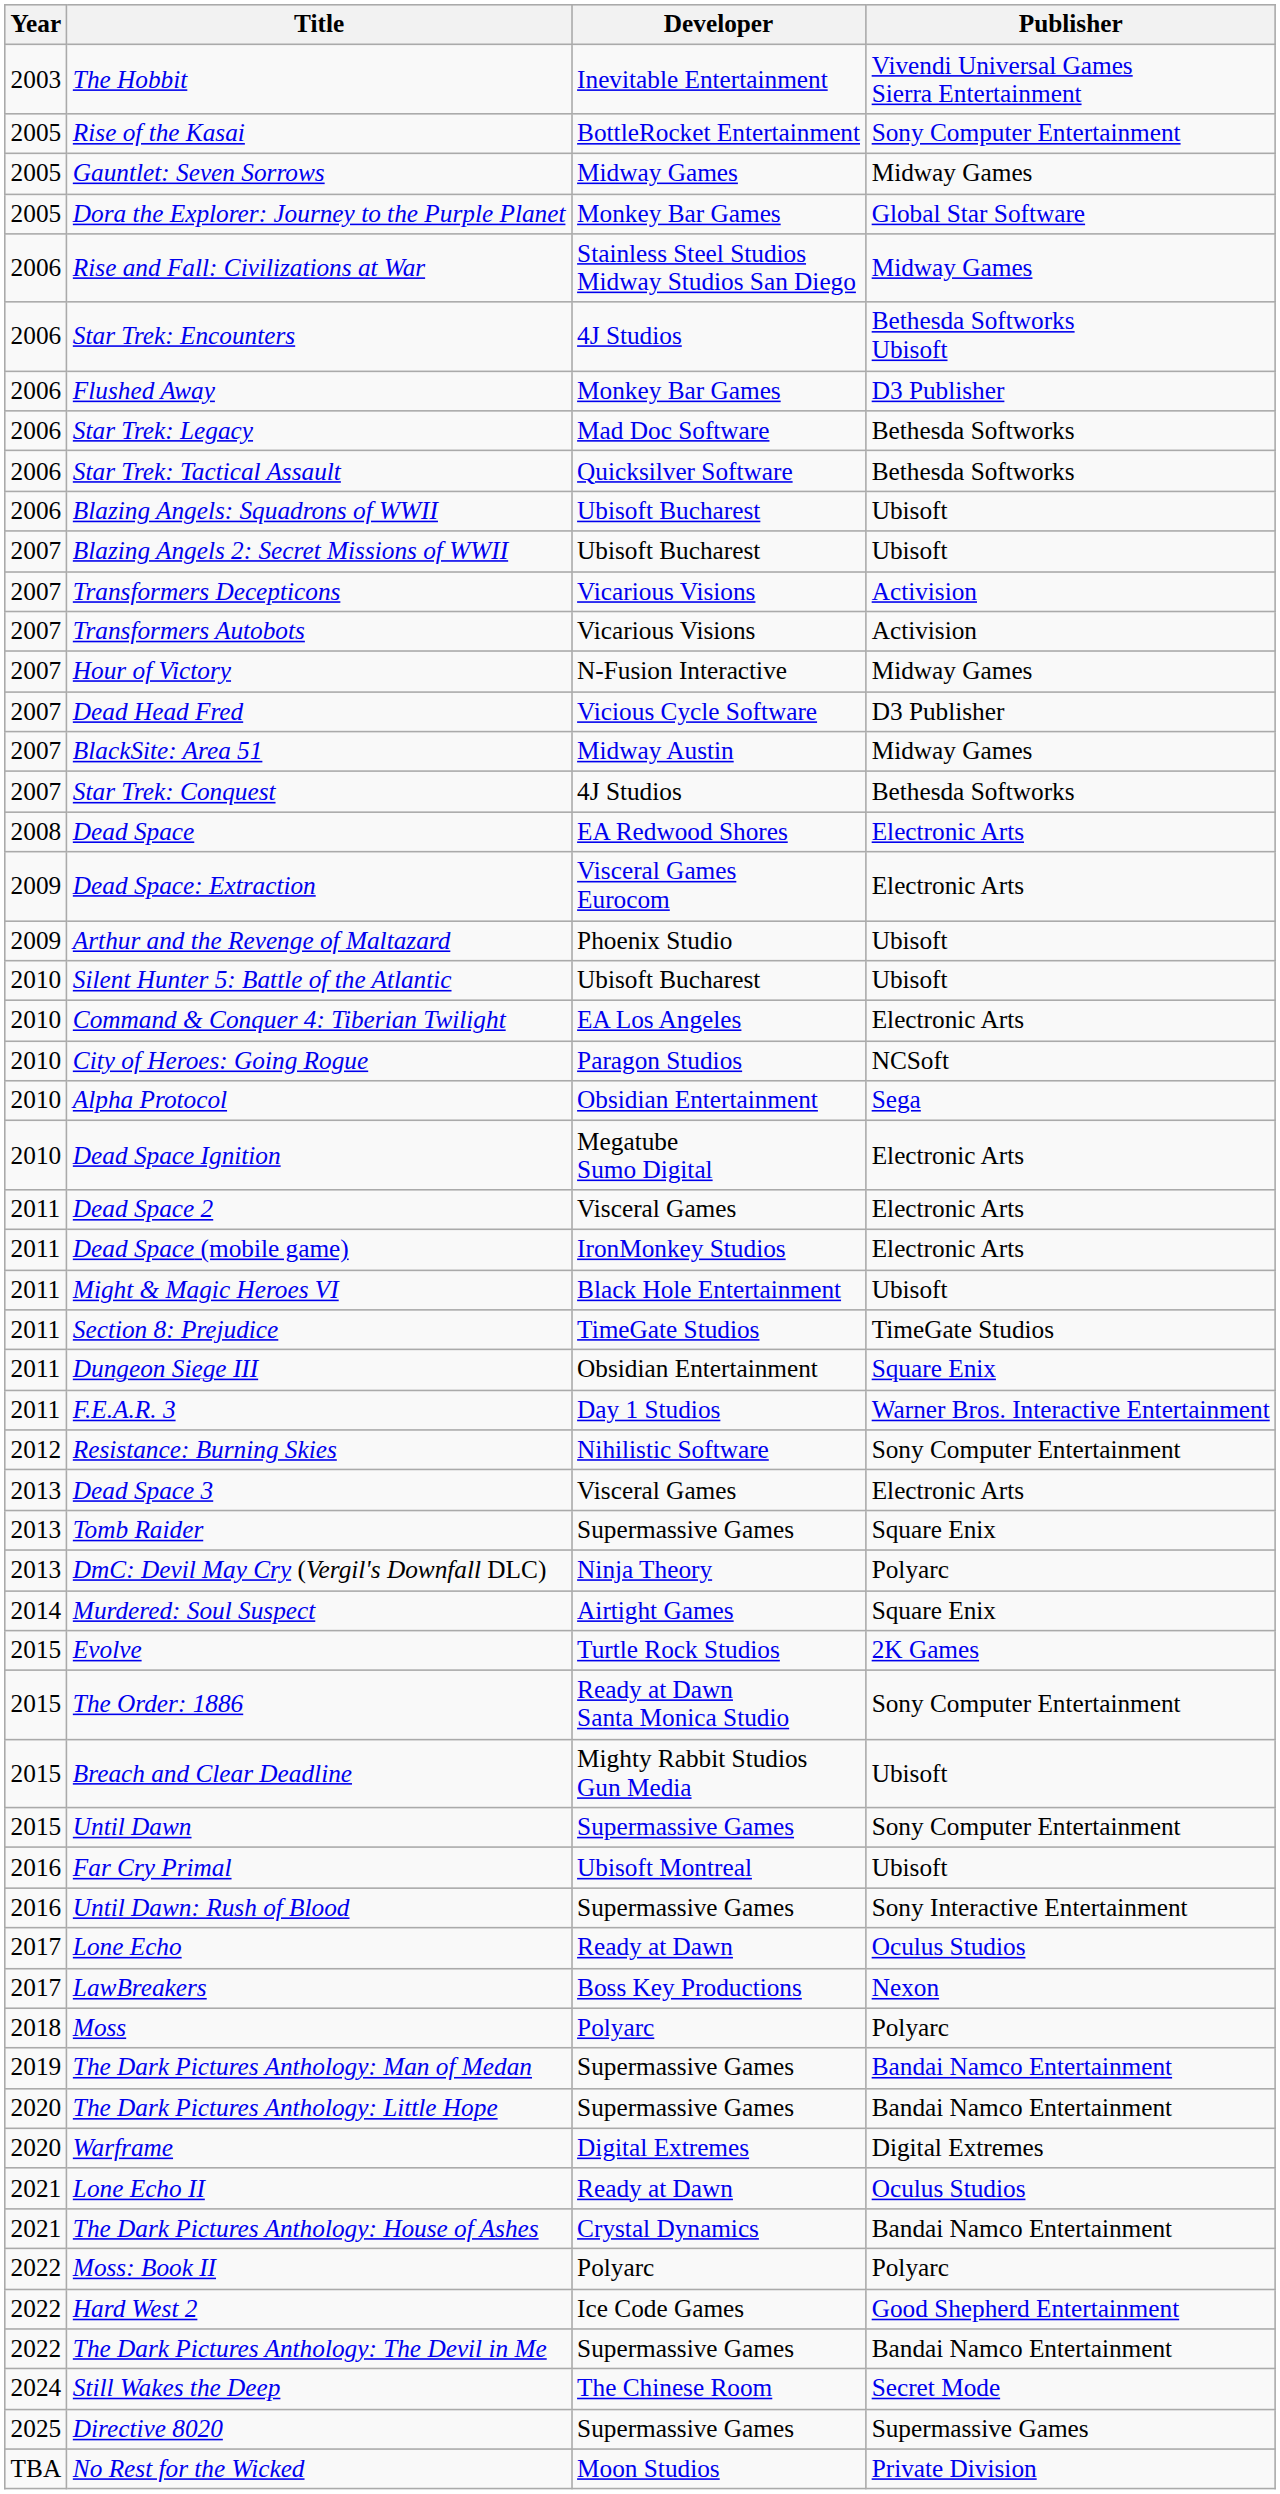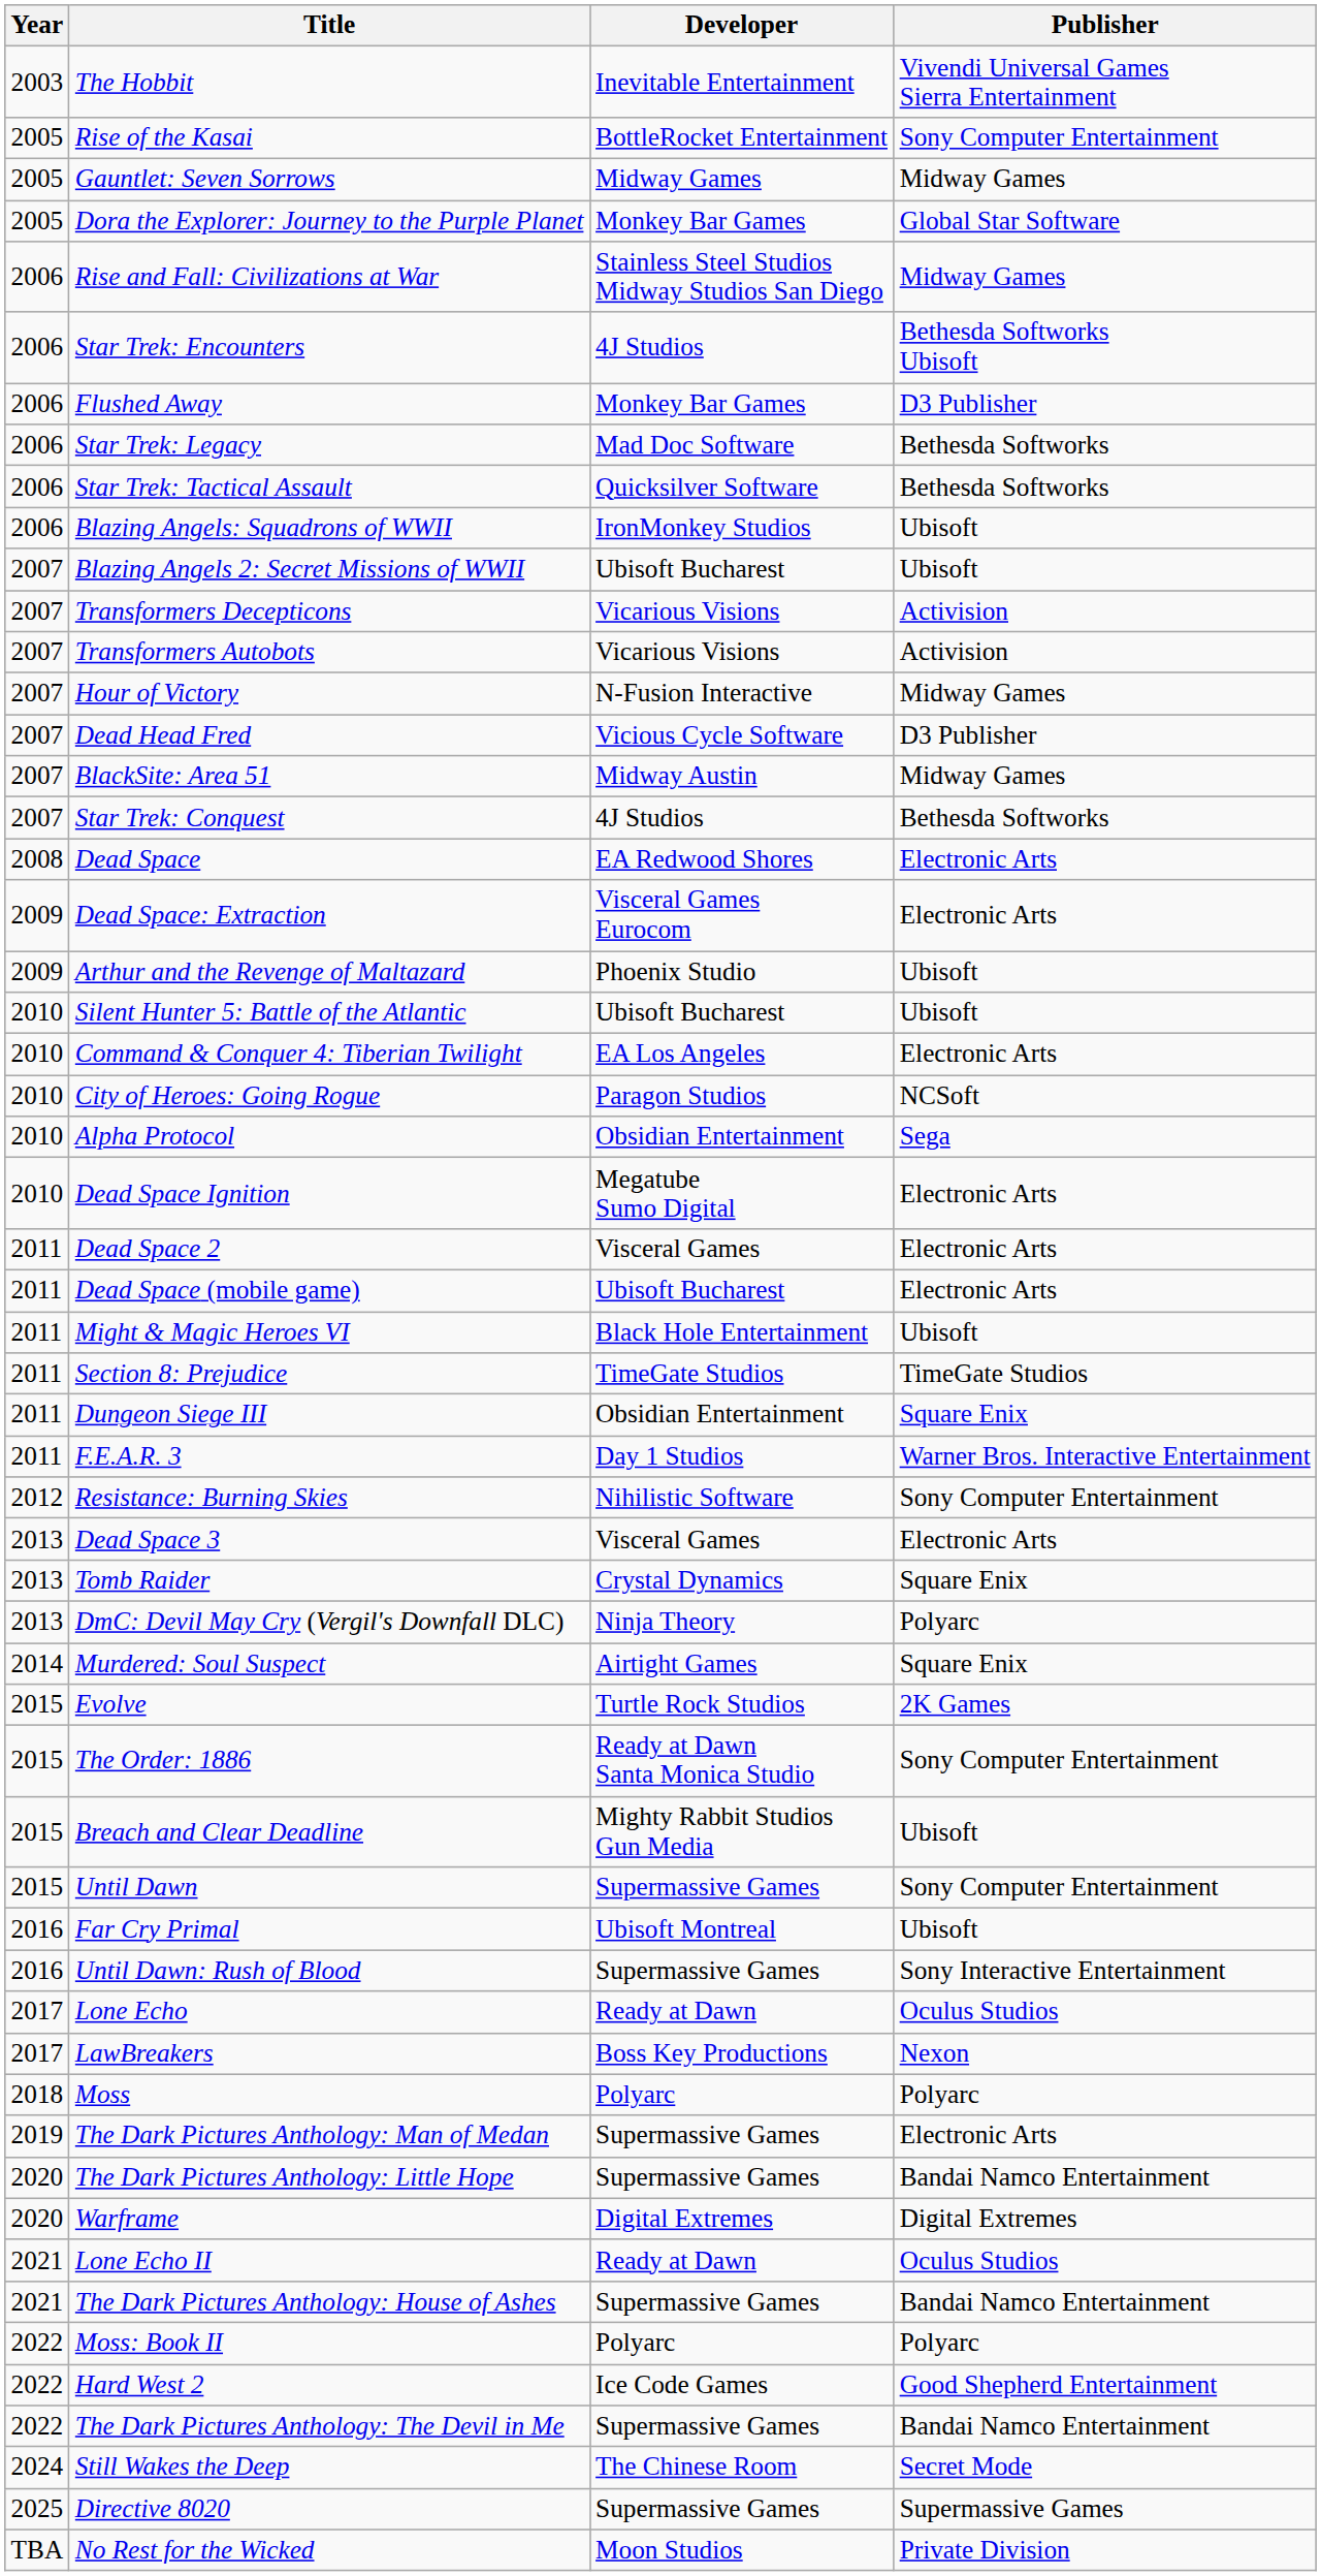 <table class="wikitable plainrowheaders">
 <tr>
 <th>Year</th>
 <th>Title</th>
 <th>Developer</th>
 <th>Publisher</th>
 </tr>
 <tr>
 <td>2003</td>
 <td><em><a href='#'>The Hobbit</a></em></td>
 <td><a href='#'>Inevitable Entertainment</a></td>
 <td><a href='#'>Vivendi Universal Games</a><br><a href='#'>Sierra Entertainment</a></td>
 </tr>
 <tr>
 <td>2005</td>
 <td><em><a href='#'>Rise of the Kasai</a></em></td>
 <td><a href='#'>BottleRocket Entertainment</a></td>
 <td><a href='#'>Sony Computer Entertainment</a></td>
 </tr>
 <tr>
 <td>2005</td>
 <td><em><a href='#'>Gauntlet: Seven Sorrows</a></em></td>
 <td><a href='#'>Midway Games</a></td>
 <td>Midway Games</td>
 </tr>
 <tr>
 <td>2005</td>
 <td><em><a href='#'>Dora the Explorer: Journey to the Purple Planet</a></em></td>
 <td><a href='#'>Monkey Bar Games</a></td>
 <td><a href='#'>Global Star Software</a></td>
 </tr>
 <tr>
 <td>2006</td>
 <td><em><a href='#'>Rise and Fall: Civilizations at War</a></em></td>
 <td><a href='#'>Stainless Steel Studios</a><br><a href='#'>Midway Studios San Diego</a></td>
 <td><a href='#'>Midway Games</a></td>
 </tr>
 <tr>
 <td>2006</td>
 <td><em><a href='#'>Star Trek: Encounters</a></em></td>
 <td><a href='#'>4J Studios</a></td>
 <td><a href='#'>Bethesda Softworks</a><br><a href='#'>Ubisoft</a></td>
 </tr>
 <tr>
 <td>2006</td>
 <td><em><a href='#'>Flushed Away</a></em></td>
 <td><a href='#'>Monkey Bar Games</a></td>
 <td><a href='#'>D3 Publisher</a></td>
 </tr>
 <tr>
 <td>2006</td>
 <td><em><a href='#'>Star Trek: Legacy</a></em></td>
 <td><a href='#'>Mad Doc Software</a></td>
 <td>Bethesda Softworks</td>
 </tr>
 <tr>
 <td>2006</td>
 <td><em><a href='#'>Star Trek: Tactical Assault</a></em></td>
 <td><a href='#'>Quicksilver Software</a></td>
 <td>Bethesda Softworks</td>
 </tr>
 <tr>
 <td>2006</td>
 <td><em><a href='#'>Blazing Angels: Squadrons of WWII</a></em></td>
-<td><a href='#'>Ubisoft Bucharest</a></td>
+<td><a href='#'>IronMonkey Studios</a></td>
 <td>Ubisoft</td>
 </tr>
 <tr>
 <td>2007</td>
 <td><em><a href='#'>Blazing Angels 2: Secret Missions of WWII</a></em></td>
 <td>Ubisoft Bucharest</td>
 <td>Ubisoft</td>
 </tr>
 <tr>
 <td>2007</td>
 <td><em><a href='#'>Transformers Decepticons</a></em></td>
 <td><a href='#'>Vicarious Visions</a></td>
 <td><a href='#'>Activision</a></td>
 </tr>
 <tr>
 <td>2007</td>
 <td><em><a href='#'>Transformers Autobots</a></em></td>
 <td>Vicarious Visions</td>
 <td>Activision</td>
 </tr>
 <tr>
 <td>2007</td>
 <td><em><a href='#'>Hour of Victory</a></em></td>
 <td>N-Fusion Interactive</td>
 <td>Midway Games</td>
 </tr>
 <tr>
 <td>2007</td>
 <td><em><a href='#'>Dead Head Fred</a></em></td>
 <td><a href='#'>Vicious Cycle Software</a></td>
 <td>D3 Publisher</td>
 </tr>
 <tr>
 <td>2007</td>
 <td><em><a href='#'>BlackSite: Area 51</a></em></td>
 <td><a href='#'>Midway Austin</a></td>
 <td>Midway Games</td>
 </tr>
 <tr>
 <td>2007</td>
 <td><em><a href='#'>Star Trek: Conquest</a></em></td>
 <td>4J Studios</td>
 <td>Bethesda Softworks</td>
 </tr>
 <tr>
 <td>2008</td>
 <td><em><a href='#'>Dead Space</a></em></td>
 <td><a href='#'>EA Redwood Shores</a></td>
 <td><a href='#'>Electronic Arts</a></td>
 </tr>
 <tr>
 <td>2009</td>
 <td><em><a href='#'>Dead Space: Extraction</a></em></td>
 <td><a href='#'>Visceral Games</a><br><a href='#'>Eurocom</a></td>
 <td>Electronic Arts</td>
 </tr>
 <tr>
 <td>2009</td>
 <td><em><a href='#'>Arthur and the Revenge of Maltazard</a></em></td>
 <td>Phoenix Studio</td>
 <td>Ubisoft</td>
 </tr>
 <tr>
 <td>2010</td>
 <td><em><a href='#'>Silent Hunter 5: Battle of the Atlantic</a></em></td>
 <td>Ubisoft Bucharest</td>
 <td>Ubisoft</td>
 </tr>
 <tr>
 <td>2010</td>
 <td><em><a href='#'>Command & Conquer 4: Tiberian Twilight</a></em></td>
 <td><a href='#'>EA Los Angeles</a></td>
 <td>Electronic Arts</td>
 </tr>
 <tr>
 <td>2010</td>
 <td><em><a href='#'>City of Heroes: Going Rogue</a></em></td>
 <td><a href='#'>Paragon Studios</a></td>
 <td>NCSoft</td>
 </tr>
 <tr>
 <td>2010</td>
 <td><em><a href='#'>Alpha Protocol</a></em></td>
 <td><a href='#'>Obsidian Entertainment</a></td>
 <td><a href='#'>Sega</a></td>
 </tr>
 <tr>
 <td>2010</td>
 <td><em><a href='#'>Dead Space Ignition</a></em></td>
 <td>Megatube<br><a href='#'>Sumo Digital</a></td>
 <td>Electronic Arts</td>
 </tr>
 <tr>
 <td>2011</td>
 <td><em><a href='#'>Dead Space 2</a></em></td>
 <td>Visceral Games</td>
 <td>Electronic Arts</td>
 </tr>
 <tr>
 <td>2011</td>
 <td><a href='#'><em>Dead Space</em> (mobile game)</a></td>
-<td><a href='#'>IronMonkey Studios</a></td>
+<td><a href='#'>Ubisoft Bucharest</a></td>
 <td>Electronic Arts</td>
 </tr>
 <tr>
 <td>2011</td>
 <td><em><a href='#'>Might & Magic Heroes VI</a></em></td>
 <td><a href='#'>Black Hole Entertainment</a></td>
 <td>Ubisoft</td>
 </tr>
 <tr>
 <td>2011</td>
 <td><em><a href='#'>Section 8: Prejudice</a></em></td>
 <td><a href='#'>TimeGate Studios</a></td>
 <td>TimeGate Studios</td>
 </tr>
 <tr>
 <td>2011</td>
 <td><em><a href='#'>Dungeon Siege III</a></em></td>
 <td>Obsidian Entertainment</td>
 <td><a href='#'>Square Enix</a></td>
 </tr>
 <tr>
 <td>2011</td>
 <td><em><a href='#'>F.E.A.R. 3</a></em></td>
 <td><a href='#'>Day 1 Studios</a></td>
 <td><a href='#'>Warner Bros. Interactive Entertainment</a></td>
 </tr>
 <tr>
 <td>2012</td>
 <td><em><a href='#'>Resistance: Burning Skies</a></em></td>
 <td><a href='#'>Nihilistic Software</a></td>
 <td>Sony Computer Entertainment</td>
 </tr>
 <tr>
 <td>2013</td>
 <td><em><a href='#'>Dead Space 3</a></em></td>
 <td>Visceral Games</td>
 <td>Electronic Arts</td>
 </tr>
 <tr>
 <td>2013</td>
 <td><em><a href='#'>Tomb Raider</a></em></td>
-<td>Supermassive Games</td>
+<td><a href='#'>Crystal Dynamics</a></td>
 <td>Square Enix</td>
 </tr>
 <tr>
 <td>2013</td>
 <td><em><a href='#'>DmC: Devil May Cry</a></em> (<em>Vergil's Downfall</em> DLC)</td>
 <td><a href='#'>Ninja Theory</a></td>
 <td>Polyarc</td>
 </tr>
 <tr>
 <td>2014</td>
 <td><em><a href='#'>Murdered: Soul Suspect</a></em></td>
 <td><a href='#'>Airtight Games</a></td>
 <td>Square Enix</td>
 </tr>
 <tr>
 <td>2015</td>
 <td><em><a href='#'>Evolve</a></em></td>
 <td><a href='#'>Turtle Rock Studios</a></td>
 <td><a href='#'>2K Games</a></td>
 </tr>
 <tr>
 <td>2015</td>
 <td><em><a href='#'>The Order: 1886</a></em></td>
 <td><a href='#'>Ready at Dawn</a><br><a href='#'>Santa Monica Studio</a></td>
 <td>Sony Computer Entertainment</td>
 </tr>
 <tr>
 <td>2015</td>
 <td><em><a href='#'>Breach and Clear Deadline</a></em></td>
 <td>Mighty Rabbit Studios <br><a href='#'>Gun Media</a></td>
 <td>Ubisoft</td>
 </tr>
 <tr>
 <td>2015</td>
 <td><em><a href='#'>Until Dawn</a></em></td>
 <td><a href='#'>Supermassive Games</a></td>
 <td>Sony Computer Entertainment</td>
 </tr>
 <tr>
 <td>2016</td>
 <td><em><a href='#'>Far Cry Primal</a></em></td>
 <td><a href='#'>Ubisoft Montreal</a></td>
 <td>Ubisoft</td>
 </tr>
 <tr>
 <td>2016</td>
 <td><em><a href='#'>Until Dawn: Rush of Blood</a></em></td>
 <td>Supermassive Games</td>
 <td>Sony Interactive Entertainment</td>
 </tr>
 <tr>
 <td>2017</td>
 <td><em><a href='#'>Lone Echo</a></em></td>
 <td><a href='#'>Ready at Dawn</a></td>
 <td><a href='#'>Oculus Studios</a></td>
 </tr>
 <tr>
 <td>2017</td>
 <td><em><a href='#'>LawBreakers</a></em></td>
 <td><a href='#'>Boss Key Productions</a></td>
 <td><a href='#'>Nexon</a></td>
 </tr>
 <tr>
 <td>2018</td>
 <td><em><a href='#'>Moss</a></em></td>
 <td><a href='#'>Polyarc</a></td>
 <td>Polyarc</td>
 </tr>
 <tr>
 <td>2019</td>
 <td><em><a href='#'>The Dark Pictures Anthology: Man of Medan</a></em></td>
 <td>Supermassive Games</td>
-<td><a href='#'>Bandai Namco Entertainment</a></td>
+<td>Electronic Arts</td>
 </tr>
 <tr>
 <td>2020</td>
 <td><em><a href='#'>The Dark Pictures Anthology: Little Hope</a></em></td>
 <td>Supermassive Games</td>
 <td>Bandai Namco Entertainment</td>
 </tr>
 <tr>
 <td>2020</td>
 <td><em><a href='#'>Warframe</a></em></td>
 <td><a href='#'>Digital Extremes</a></td>
 <td>Digital Extremes</td>
 </tr>
 <tr>
 <td>2021</td>
 <td><em><a href='#'>Lone Echo II</a></em></td>
 <td><a href='#'>Ready at Dawn</a></td>
 <td><a href='#'>Oculus Studios</a></td>
 </tr>
 <tr>
 <td>2021</td>
 <td><em><a href='#'>The Dark Pictures Anthology: House of Ashes</a></em></td>
-<td><a href='#'>Crystal Dynamics</a></td>
+<td>Supermassive Games</td>
 <td>Bandai Namco Entertainment</td>
 </tr>
 <tr>
 <td>2022</td>
 <td><em><a href='#'>Moss: Book II</a></em></td>
 <td>Polyarc</td>
 <td>Polyarc</td>
 </tr>
 <tr>
 <td>2022</td>
 <td><em><a href='#'>Hard West 2</a></em></td>
 <td>Ice Code Games</td>
 <td><a href='#'>Good Shepherd Entertainment</a></td>
 </tr>
 <tr>
 <td>2022</td>
 <td><em><a href='#'>The Dark Pictures Anthology: The Devil in Me</a></em></td>
 <td>Supermassive Games</td>
 <td>Bandai Namco Entertainment</td>
 </tr>
 <tr>
 <td>2024</td>
 <td><em><a href='#'>Still Wakes the Deep</a></em></td>
 <td><a href='#'>The Chinese Room</a></td>
 <td><a href='#'>Secret Mode</a></td>
 </tr>
 <tr>
 <td>2025</td>
 <td><em><a href='#'>Directive 8020</a></em></td>
 <td>Supermassive Games</td>
 <td>Supermassive Games</td>
 </tr>
 <tr>
 <td>TBA</td>
 <td><em><a href='#'>No Rest for the Wicked</a></em></td>
 <td><a href='#'>Moon Studios</a></td>
 <td><a href='#'>Private Division</a></td>
 </tr>
 </table>
